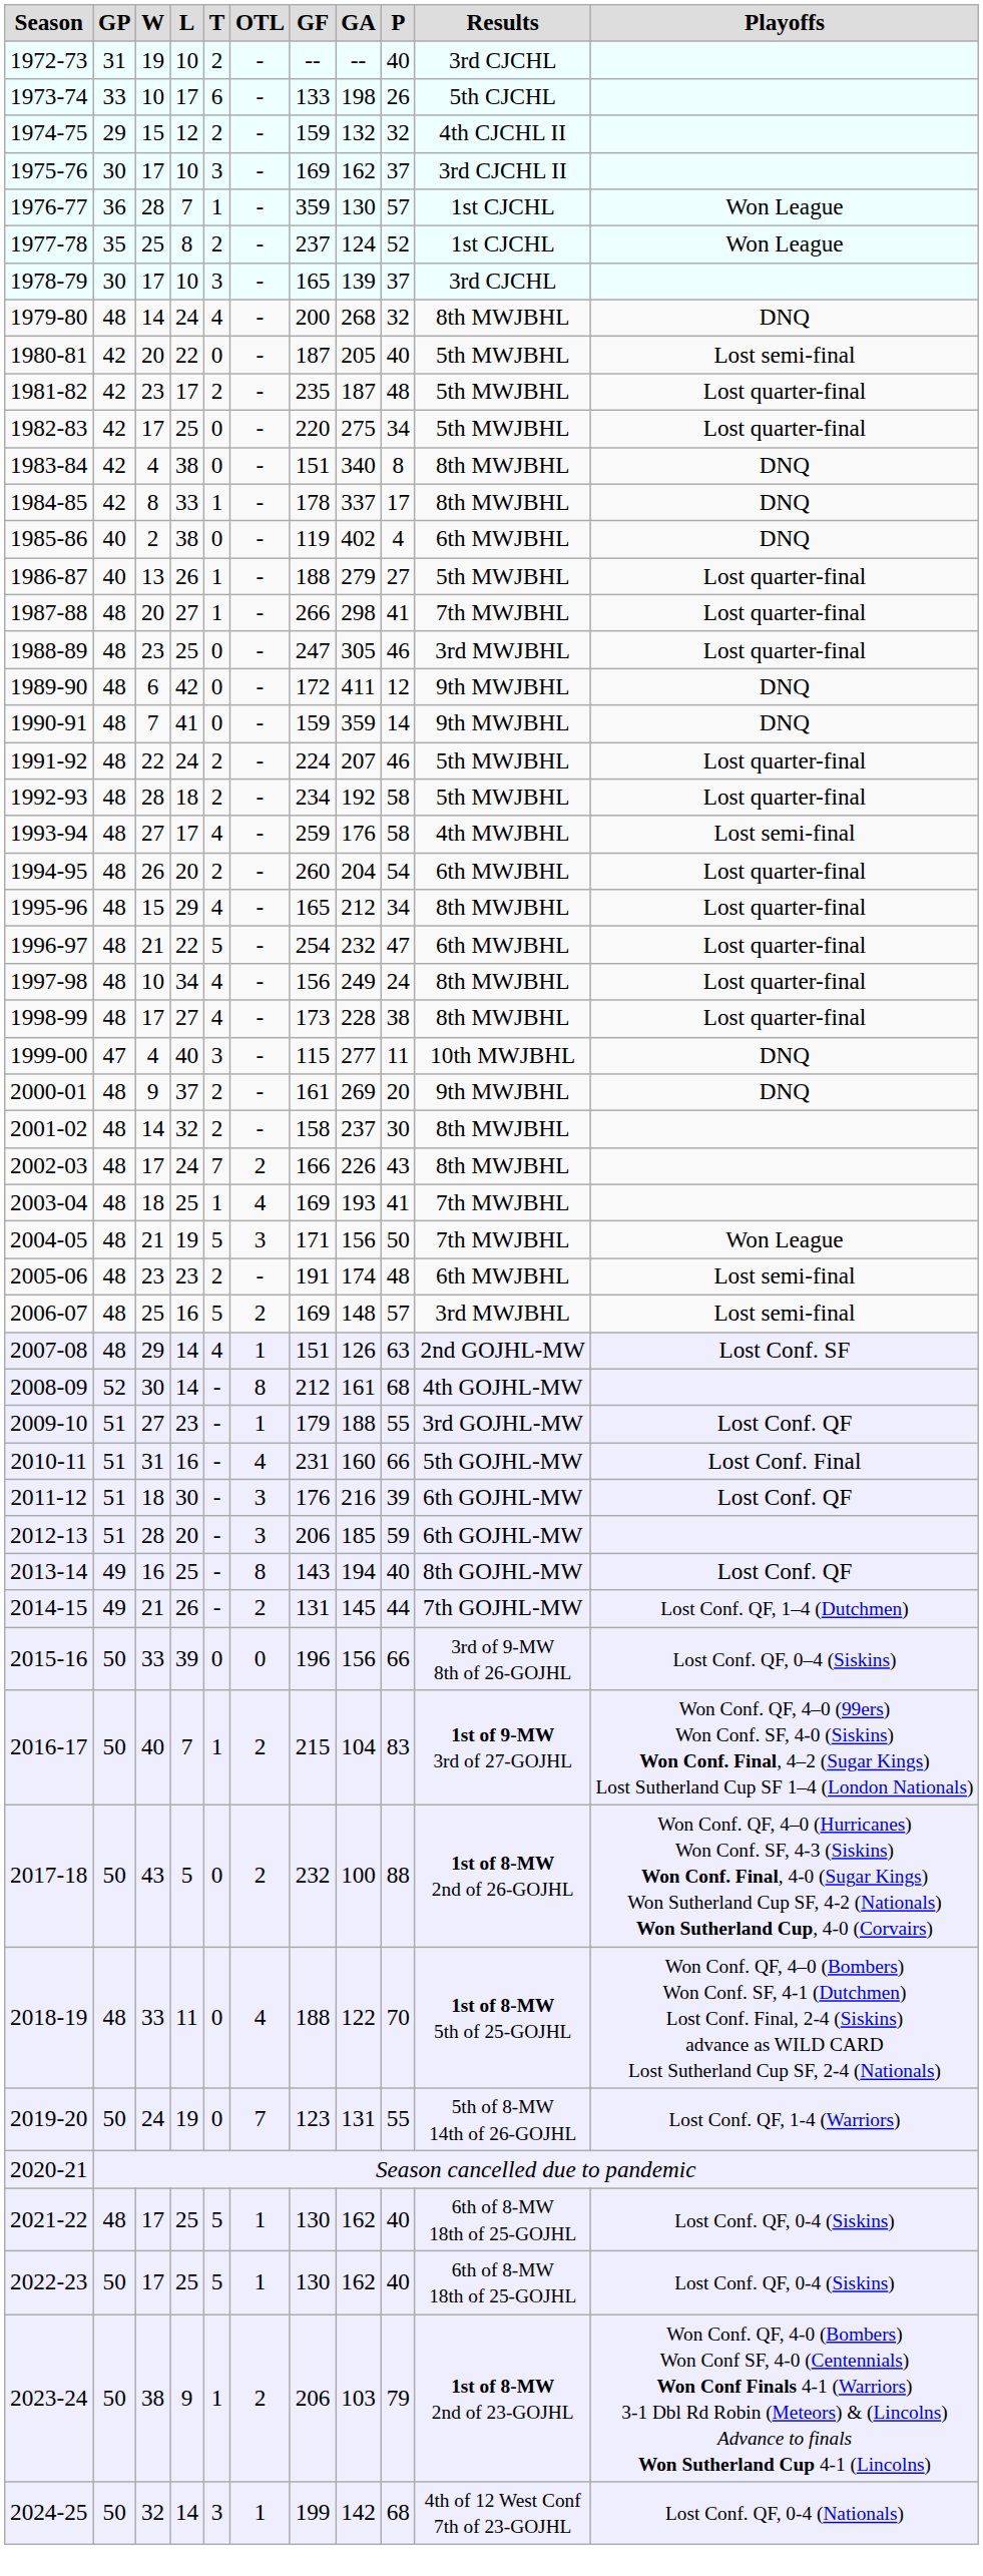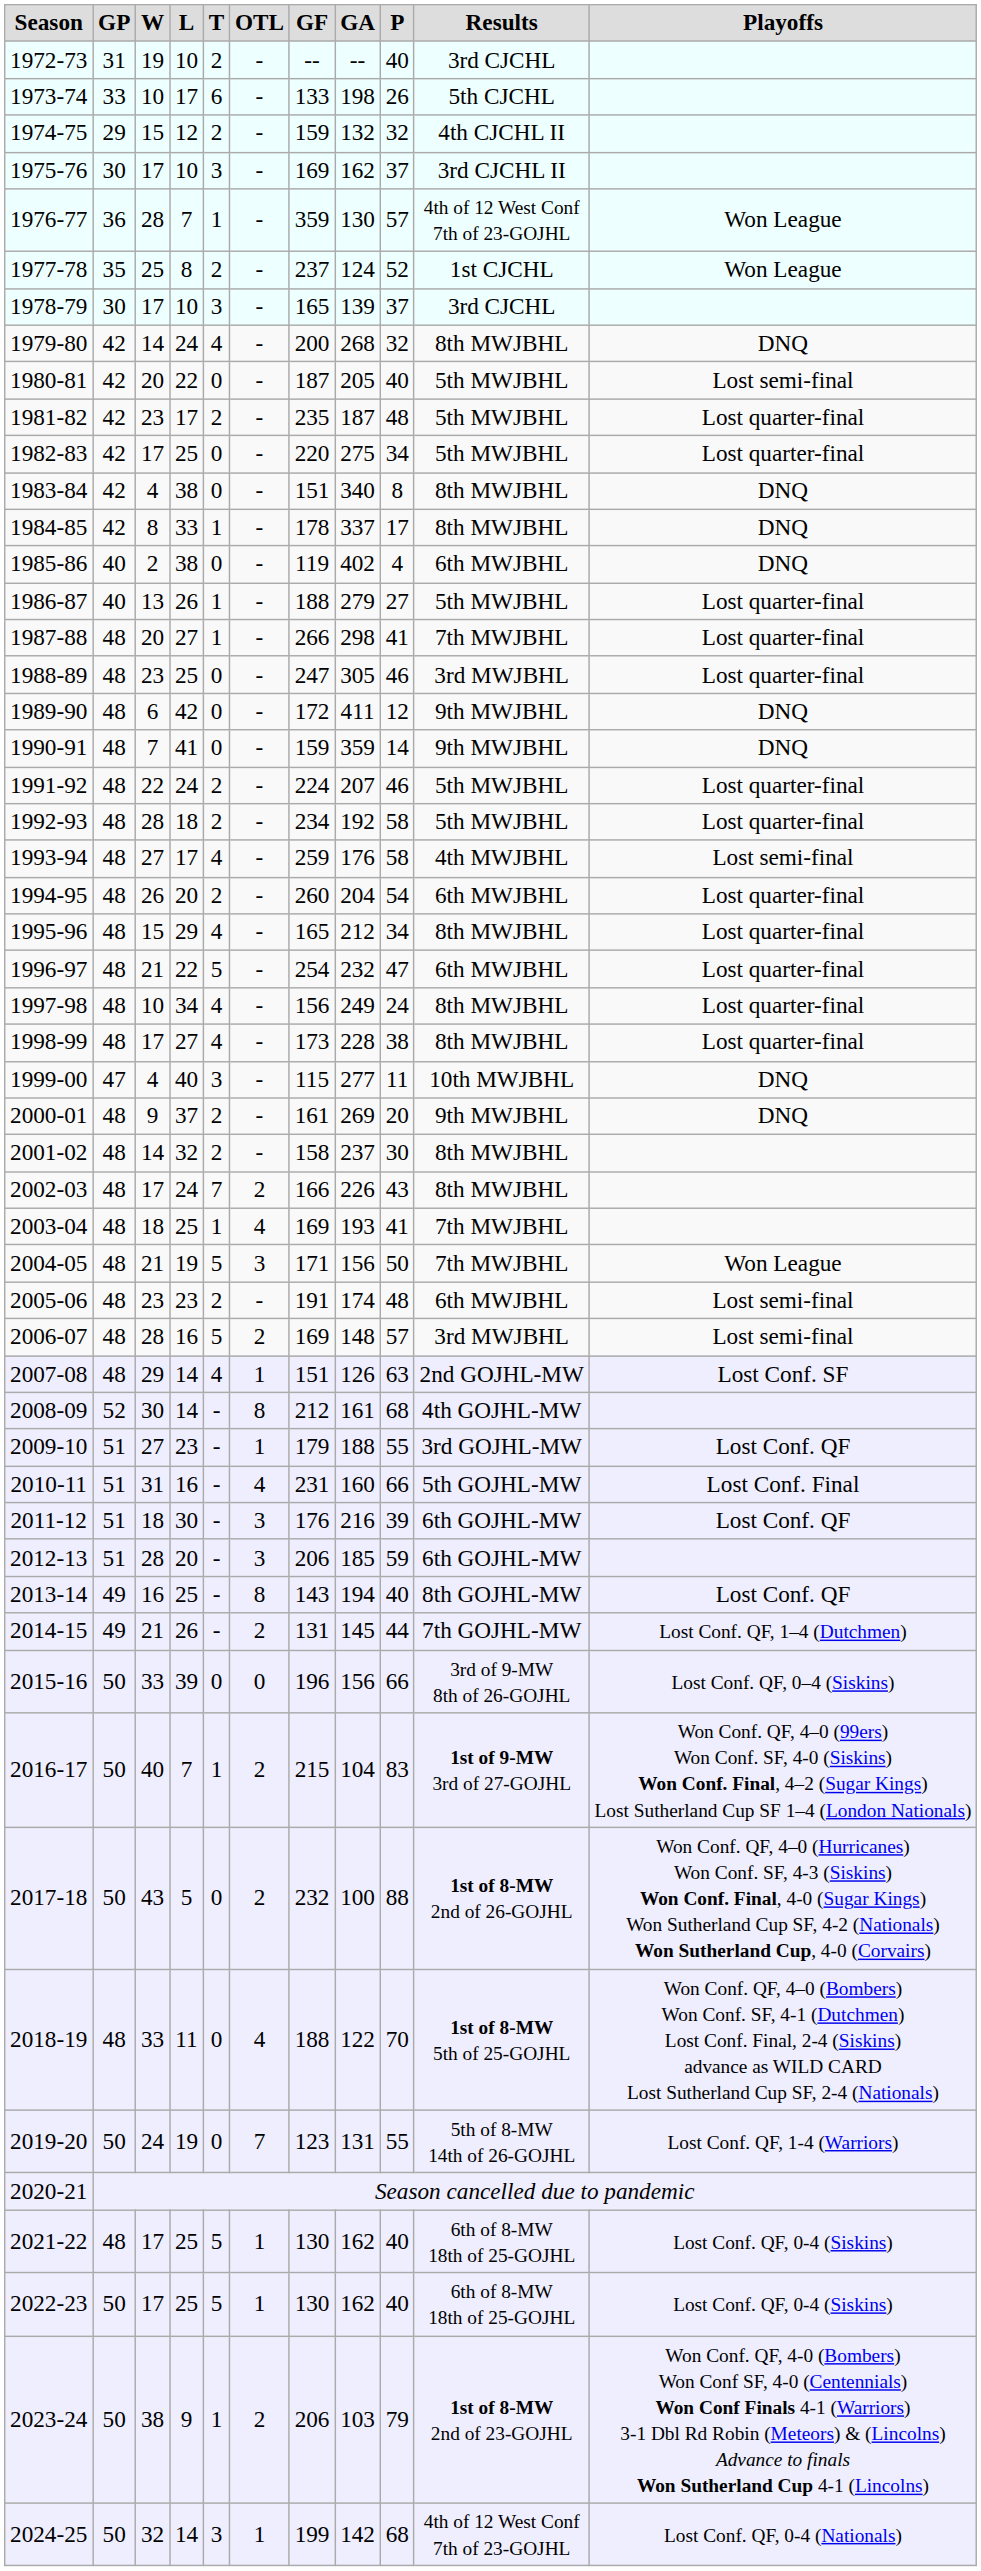 <table class="wikitable">
 <tr align="center"  bgcolor="#dddddd">
 <td><strong>Season</strong></td>
 <td><strong>GP</strong></td>
 <td><strong>W</strong></td>
 <td><strong>L</strong></td>
 <td><strong>T</strong></td>
 <td><strong>OTL</strong></td>
 <td><strong>GF</strong></td>
 <td><strong>GA</strong></td>
 <td><strong>P</strong></td>
 <td><strong>Results</strong></td>
 <td><strong>Playoffs</strong></td>
 </tr>
 <tr align="center"  bgcolor="#eeffff">
 <td>1972-73</td>
 <td>31</td>
 <td>19</td>
 <td>10</td>
 <td>2</td>
 <td>-</td>
 <td>--</td>
 <td>--</td>
 <td>40</td>
 <td>3rd CJCHL</td>
 <td></td>
 </tr>
 <tr align="center"  bgcolor="#eeffff">
 <td>1973-74</td>
 <td>33</td>
 <td>10</td>
 <td>17</td>
 <td>6</td>
 <td>-</td>
 <td>133</td>
 <td>198</td>
 <td>26</td>
 <td>5th CJCHL</td>
 <td></td>
 </tr>
 <tr align="center"  bgcolor="#eeffff">
 <td>1974-75</td>
 <td>29</td>
 <td>15</td>
 <td>12</td>
 <td>2</td>
 <td>-</td>
 <td>159</td>
 <td>132</td>
 <td>32</td>
 <td>4th CJCHL II</td>
 <td></td>
 </tr>
 <tr align="center"  bgcolor="#eeffff">
 <td>1975-76</td>
 <td>30</td>
 <td>17</td>
 <td>10</td>
 <td>3</td>
 <td>-</td>
 <td>169</td>
 <td>162</td>
 <td>37</td>
 <td>3rd CJCHL II</td>
 <td></td>
 </tr>
 <tr align="center"  bgcolor="#eeffff">
 <td>1976-77</td>
 <td>36</td>
 <td>28</td>
 <td>7</td>
 <td>1</td>
 <td>-</td>
 <td>359</td>
 <td>130</td>
 <td>57</td>
-<td>1st CJCHL</td>
+<td><small>4th of 12 West Conf<br>7th of 23-GOJHL </small></td>
 <td>Won League</td>
 </tr>
 <tr align="center"  bgcolor="#eeffff">
 <td>1977-78</td>
 <td>35</td>
 <td>25</td>
 <td>8</td>
 <td>2</td>
 <td>-</td>
 <td>237</td>
 <td>124</td>
 <td>52</td>
 <td>1st CJCHL</td>
 <td>Won League</td>
 </tr>
 <tr align="center"  bgcolor="#eeffff">
 <td>1978-79</td>
 <td>30</td>
 <td>17</td>
 <td>10</td>
 <td>3</td>
 <td>-</td>
 <td>165</td>
 <td>139</td>
 <td>37</td>
 <td>3rd CJCHL</td>
 <td></td>
 </tr>
 <tr align="center">
 <td>1979-80</td>
-<td>48</td>
+<td>42</td>
 <td>14</td>
 <td>24</td>
 <td>4</td>
 <td>-</td>
 <td>200</td>
 <td>268</td>
 <td>32</td>
 <td>8th MWJBHL</td>
 <td>DNQ</td>
 </tr>
 <tr align="center">
 <td>1980-81</td>
 <td>42</td>
 <td>20</td>
 <td>22</td>
 <td>0</td>
 <td>-</td>
 <td>187</td>
 <td>205</td>
 <td>40</td>
 <td>5th MWJBHL</td>
 <td>Lost semi-final</td>
 </tr>
 <tr align="center">
 <td>1981-82</td>
 <td>42</td>
 <td>23</td>
 <td>17</td>
 <td>2</td>
 <td>-</td>
 <td>235</td>
 <td>187</td>
 <td>48</td>
 <td>5th MWJBHL</td>
 <td>Lost quarter-final</td>
 </tr>
 <tr align="center">
 <td>1982-83</td>
 <td>42</td>
 <td>17</td>
 <td>25</td>
 <td>0</td>
 <td>-</td>
 <td>220</td>
 <td>275</td>
 <td>34</td>
 <td>5th MWJBHL</td>
 <td>Lost quarter-final</td>
 </tr>
 <tr align="center">
 <td>1983-84</td>
 <td>42</td>
 <td>4</td>
 <td>38</td>
 <td>0</td>
 <td>-</td>
 <td>151</td>
 <td>340</td>
 <td>8</td>
 <td>8th MWJBHL</td>
 <td>DNQ</td>
 </tr>
 <tr align="center">
 <td>1984-85</td>
 <td>42</td>
 <td>8</td>
 <td>33</td>
 <td>1</td>
 <td>-</td>
 <td>178</td>
 <td>337</td>
 <td>17</td>
 <td>8th MWJBHL</td>
 <td>DNQ</td>
 </tr>
 <tr align="center">
 <td>1985-86</td>
 <td>40</td>
 <td>2</td>
 <td>38</td>
 <td>0</td>
 <td>-</td>
 <td>119</td>
 <td>402</td>
 <td>4</td>
 <td>6th MWJBHL</td>
 <td>DNQ</td>
 </tr>
 <tr align="center">
 <td>1986-87</td>
 <td>40</td>
 <td>13</td>
 <td>26</td>
 <td>1</td>
 <td>-</td>
 <td>188</td>
 <td>279</td>
 <td>27</td>
 <td>5th MWJBHL</td>
 <td>Lost quarter-final</td>
 </tr>
 <tr align="center">
 <td>1987-88</td>
 <td>48</td>
 <td>20</td>
 <td>27</td>
 <td>1</td>
 <td>-</td>
 <td>266</td>
 <td>298</td>
 <td>41</td>
 <td>7th MWJBHL</td>
 <td>Lost quarter-final</td>
 </tr>
 <tr align="center">
 <td>1988-89</td>
 <td>48</td>
 <td>23</td>
 <td>25</td>
 <td>0</td>
 <td>-</td>
 <td>247</td>
 <td>305</td>
 <td>46</td>
 <td>3rd MWJBHL</td>
 <td>Lost quarter-final</td>
 </tr>
 <tr align="center">
 <td>1989-90</td>
 <td>48</td>
 <td>6</td>
 <td>42</td>
 <td>0</td>
 <td>-</td>
 <td>172</td>
 <td>411</td>
 <td>12</td>
 <td>9th MWJBHL</td>
 <td>DNQ</td>
 </tr>
 <tr align="center">
 <td>1990-91</td>
 <td>48</td>
 <td>7</td>
 <td>41</td>
 <td>0</td>
 <td>-</td>
 <td>159</td>
 <td>359</td>
 <td>14</td>
 <td>9th MWJBHL</td>
 <td>DNQ</td>
 </tr>
 <tr align="center">
 <td>1991-92</td>
 <td>48</td>
 <td>22</td>
 <td>24</td>
 <td>2</td>
 <td>-</td>
 <td>224</td>
 <td>207</td>
 <td>46</td>
 <td>5th MWJBHL</td>
 <td>Lost quarter-final</td>
 </tr>
 <tr align="center">
 <td>1992-93</td>
 <td>48</td>
 <td>28</td>
 <td>18</td>
 <td>2</td>
 <td>-</td>
 <td>234</td>
 <td>192</td>
 <td>58</td>
 <td>5th MWJBHL</td>
 <td>Lost quarter-final</td>
 </tr>
 <tr align="center">
 <td>1993-94</td>
 <td>48</td>
 <td>27</td>
 <td>17</td>
 <td>4</td>
 <td>-</td>
 <td>259</td>
 <td>176</td>
 <td>58</td>
 <td>4th MWJBHL</td>
 <td>Lost semi-final</td>
 </tr>
 <tr align="center">
 <td>1994-95</td>
 <td>48</td>
 <td>26</td>
 <td>20</td>
 <td>2</td>
 <td>-</td>
 <td>260</td>
 <td>204</td>
 <td>54</td>
 <td>6th MWJBHL</td>
 <td>Lost quarter-final</td>
 </tr>
 <tr align="center">
 <td>1995-96</td>
 <td>48</td>
 <td>15</td>
 <td>29</td>
 <td>4</td>
 <td>-</td>
 <td>165</td>
 <td>212</td>
 <td>34</td>
 <td>8th MWJBHL</td>
 <td>Lost quarter-final</td>
 </tr>
 <tr align="center">
 <td>1996-97</td>
 <td>48</td>
 <td>21</td>
 <td>22</td>
 <td>5</td>
 <td>-</td>
 <td>254</td>
 <td>232</td>
 <td>47</td>
 <td>6th MWJBHL</td>
 <td>Lost quarter-final</td>
 </tr>
 <tr align="center">
 <td>1997-98</td>
 <td>48</td>
 <td>10</td>
 <td>34</td>
 <td>4</td>
 <td>-</td>
 <td>156</td>
 <td>249</td>
 <td>24</td>
 <td>8th MWJBHL</td>
 <td>Lost quarter-final</td>
 </tr>
 <tr align="center">
 <td>1998-99</td>
 <td>48</td>
 <td>17</td>
 <td>27</td>
 <td>4</td>
 <td>-</td>
 <td>173</td>
 <td>228</td>
 <td>38</td>
 <td>8th MWJBHL</td>
 <td>Lost quarter-final</td>
 </tr>
 <tr align="center">
 <td>1999-00</td>
 <td>47</td>
 <td>4</td>
 <td>40</td>
 <td>3</td>
 <td>-</td>
 <td>115</td>
 <td>277</td>
 <td>11</td>
 <td>10th MWJBHL</td>
 <td>DNQ</td>
 </tr>
 <tr align="center">
 <td>2000-01</td>
 <td>48</td>
 <td>9</td>
 <td>37</td>
 <td>2</td>
 <td>-</td>
 <td>161</td>
 <td>269</td>
 <td>20</td>
 <td>9th MWJBHL</td>
 <td>DNQ</td>
 </tr>
 <tr align="center">
 <td>2001-02</td>
 <td>48</td>
 <td>14</td>
 <td>32</td>
 <td>2</td>
 <td>-</td>
 <td>158</td>
 <td>237</td>
 <td>30</td>
 <td>8th MWJBHL</td>
 <td></td>
 </tr>
 <tr align="center">
 <td>2002-03</td>
 <td>48</td>
 <td>17</td>
 <td>24</td>
 <td>7</td>
 <td>2</td>
 <td>166</td>
 <td>226</td>
 <td>43</td>
 <td>8th MWJBHL</td>
 <td></td>
 </tr>
 <tr align="center">
 <td>2003-04</td>
 <td>48</td>
 <td>18</td>
 <td>25</td>
 <td>1</td>
 <td>4</td>
 <td>169</td>
 <td>193</td>
 <td>41</td>
 <td>7th MWJBHL</td>
 <td></td>
 </tr>
 <tr align="center">
 <td>2004-05</td>
 <td>48</td>
 <td>21</td>
 <td>19</td>
 <td>5</td>
 <td>3</td>
 <td>171</td>
 <td>156</td>
 <td>50</td>
 <td>7th MWJBHL</td>
 <td>Won League</td>
 </tr>
 <tr align="center">
 <td>2005-06</td>
 <td>48</td>
 <td>23</td>
 <td>23</td>
 <td>2</td>
 <td>-</td>
 <td>191</td>
 <td>174</td>
 <td>48</td>
 <td>6th MWJBHL</td>
 <td>Lost semi-final</td>
 </tr>
 <tr align="center">
 <td>2006-07</td>
 <td>48</td>
-<td>25</td>
+<td>28</td>
 <td>16</td>
 <td>5</td>
 <td>2</td>
 <td>169</td>
 <td>148</td>
 <td>57</td>
 <td>3rd MWJBHL</td>
 <td>Lost semi-final</td>
 </tr>
 <tr align="center" bgcolor="#eeeeff">
 <td>2007-08</td>
 <td>48</td>
 <td>29</td>
 <td>14</td>
 <td>4</td>
 <td>1</td>
 <td>151</td>
 <td>126</td>
 <td>63</td>
 <td>2nd GOJHL-MW</td>
 <td>Lost Conf. SF</td>
 </tr>
 <tr align="center" bgcolor="#eeeeff">
 <td>2008-09</td>
 <td>52</td>
 <td>30</td>
 <td>14</td>
 <td>-</td>
 <td>8</td>
 <td>212</td>
 <td>161</td>
 <td>68</td>
 <td>4th GOJHL-MW</td>
 <td></td>
 </tr>
 <tr align="center" bgcolor="#eeeeff">
 <td>2009-10</td>
 <td>51</td>
 <td>27</td>
 <td>23</td>
 <td>-</td>
 <td>1</td>
 <td>179</td>
 <td>188</td>
 <td>55</td>
 <td>3rd GOJHL-MW</td>
 <td>Lost Conf. QF</td>
 </tr>
 <tr align="center" bgcolor="#eeeeff">
 <td>2010-11</td>
 <td>51</td>
 <td>31</td>
 <td>16</td>
 <td>-</td>
 <td>4</td>
 <td>231</td>
 <td>160</td>
 <td>66</td>
 <td>5th GOJHL-MW</td>
 <td>Lost Conf. Final</td>
 </tr>
 <tr align="center" bgcolor="#eeeeff">
 <td>2011-12</td>
 <td>51</td>
 <td>18</td>
 <td>30</td>
 <td>-</td>
 <td>3</td>
 <td>176</td>
 <td>216</td>
 <td>39</td>
 <td>6th GOJHL-MW</td>
 <td>Lost Conf. QF</td>
 </tr>
 <tr align="center" bgcolor="#eeeeff">
 <td>2012-13</td>
 <td>51</td>
 <td>28</td>
 <td>20</td>
 <td>-</td>
 <td>3</td>
 <td>206</td>
 <td>185</td>
 <td>59</td>
 <td>6th GOJHL-MW</td>
 <td></td>
 </tr>
 <tr align="center" bgcolor="#eeeeff">
 <td>2013-14</td>
 <td>49</td>
 <td>16</td>
 <td>25</td>
 <td>-</td>
 <td>8</td>
 <td>143</td>
 <td>194</td>
 <td>40</td>
 <td>8th GOJHL-MW</td>
 <td>Lost Conf. QF</td>
 </tr>
 <tr align="center" bgcolor="#eeeeff">
 <td>2014-15</td>
 <td>49</td>
 <td>21</td>
 <td>26</td>
 <td>-</td>
 <td>2</td>
 <td>131</td>
 <td>145</td>
 <td>44</td>
 <td>7th GOJHL-MW</td>
 <td><small>Lost Conf. QF, 1–4 (<a href='#'>Dutchmen</a>)</small></td>
 </tr>
 <tr align="center" bgcolor="#eeeeff">
 <td>2015-16</td>
 <td>50</td>
 <td>33</td>
 <td>39</td>
 <td>0</td>
 <td>0</td>
 <td>196</td>
 <td>156</td>
 <td>66</td>
 <td><small>3rd of 9-MW<br>8th of 26-GOJHL </small></td>
 <td><small>Lost Conf. QF, 0–4 (<a href='#'>Siskins</a>)</small></td>
 </tr>
 <tr align="center" bgcolor="#eeeeff">
 <td>2016-17</td>
 <td>50</td>
 <td>40</td>
 <td>7</td>
 <td>1</td>
 <td>2</td>
 <td>215</td>
 <td>104</td>
 <td>83</td>
 <td><small><strong>1st of 9-MW</strong><br>3rd of 27-GOJHL </small></td>
 <td><small> Won Conf. QF, 4–0 (<a href='#'>99ers</a>)<br> Won Conf. SF, 4-0 (<a href='#'>Siskins</a>)<br><strong>Won Conf. Final</strong>, 4–2 (<a href='#'>Sugar Kings</a>)<br>Lost Sutherland Cup SF 1–4 (<a href='#'>London Nationals</a>)</small></td>
 </tr>
 <tr align="center" bgcolor="#eeeeff">
 <td>2017-18</td>
 <td>50</td>
 <td>43</td>
 <td>5</td>
 <td>0</td>
 <td>2</td>
 <td>232</td>
 <td>100</td>
 <td>88</td>
 <td><small><strong>1st of 8-MW</strong><br>2nd of 26-GOJHL </small></td>
 <td><small>Won Conf. QF, 4–0 (<a href='#'>Hurricanes</a>)<br>Won Conf. SF, 4-3 (<a href='#'>Siskins</a>)<br><strong>Won Conf. Final</strong>, 4-0 (<a href='#'>Sugar Kings</a>)<br>Won Sutherland Cup SF, 4-2 (<a href='#'>Nationals</a>)<br><strong>Won Sutherland Cup</strong>, 4-0 (<a href='#'>Corvairs</a>)</small></td>
 </tr>
 <tr align="center" bgcolor="#eeeeff">
 <td>2018-19</td>
 <td>48</td>
 <td>33</td>
 <td>11</td>
 <td>0</td>
 <td>4</td>
 <td>188</td>
 <td>122</td>
 <td>70</td>
 <td><small><strong>1st of 8-MW</strong><br>5th of 25-GOJHL </small></td>
 <td><small>Won Conf. QF, 4–0 (<a href='#'>Bombers</a>)<br>Won Conf. SF, 4-1 (<a href='#'>Dutchmen</a>)<br>Lost Conf. Final, 2-4 (<a href='#'>Siskins</a>)<br>advance as WILD CARD<br>Lost Sutherland Cup SF, 2-4 (<a href='#'>Nationals</a>)</small></td>
 </tr>
 <tr align="center" bgcolor="#eeeeff">
 <td>2019-20</td>
 <td>50</td>
 <td>24</td>
 <td>19</td>
 <td>0</td>
 <td>7</td>
 <td>123</td>
 <td>131</td>
 <td>55</td>
 <td><small>5th of 8-MW<br>14th of 26-GOJHL </small></td>
 <td><small>Lost Conf. QF, 1-4 (<a href='#'>Warriors</a>)</small></td>
 </tr>
 <tr align="center" bgcolor="#eeeeff">
 <td>2020-21</td>
 <td colspan=10><em>Season cancelled due to pandemic</em></td>
 </tr>
 <tr align="center" bgcolor="#eeeeff">
 <td>2021-22</td>
 <td>48</td>
 <td>17</td>
 <td>25</td>
 <td>5</td>
 <td>1</td>
 <td>130</td>
 <td>162</td>
 <td>40</td>
 <td><small>6th of 8-MW<br>18th of 25-GOJHL </small></td>
 <td><small>Lost Conf. QF, 0-4 (<a href='#'>Siskins</a>)</small></td>
 </tr>
 <tr align="center" bgcolor="#eeeeff">
 <td>2022-23</td>
 <td>50</td>
 <td>17</td>
 <td>25</td>
 <td>5</td>
 <td>1</td>
 <td>130</td>
 <td>162</td>
 <td>40</td>
 <td><small>6th of 8-MW<br>18th of 25-GOJHL </small></td>
 <td><small>Lost Conf. QF, 0-4 (<a href='#'>Siskins</a>)</small></td>
 </tr>
 <tr align="center" bgcolor="#eeeeff">
 <td>2023-24</td>
 <td>50</td>
 <td>38</td>
 <td>9</td>
 <td>1</td>
 <td>2</td>
 <td>206</td>
 <td>103</td>
 <td>79</td>
 <td><small><strong>1st of 8-MW</strong><br>2nd of 23-GOJHL </small></td>
 <td><small>Won Conf. QF, 4-0 (<a href='#'>Bombers</a>)<br>Won Conf SF, 4-0 (<a href='#'>Centennials</a>)<br><strong>Won Conf Finals</strong> 4-1 (<a href='#'>Warriors</a>)<br>3-1 Dbl Rd Robin (<a href='#'>Meteors</a>) & (<a href='#'>Lincolns</a>)<br><em>Advance to finals</em><br><strong>Won Sutherland Cup</strong> 4-1 (<a href='#'>Lincolns</a>)</small></td>
 </tr>
 <tr align="center" bgcolor="#eeeeff">
 <td>2024-25</td>
 <td>50</td>
 <td>32</td>
 <td>14</td>
 <td>3</td>
 <td>1</td>
 <td>199</td>
 <td>142</td>
 <td>68</td>
 <td><small>4th of 12 West Conf<br>7th of 23-GOJHL </small></td>
 <td><small>Lost Conf. QF, 0-4 (<a href='#'>Nationals</a>)</small></td>
 </tr>
 </table>
